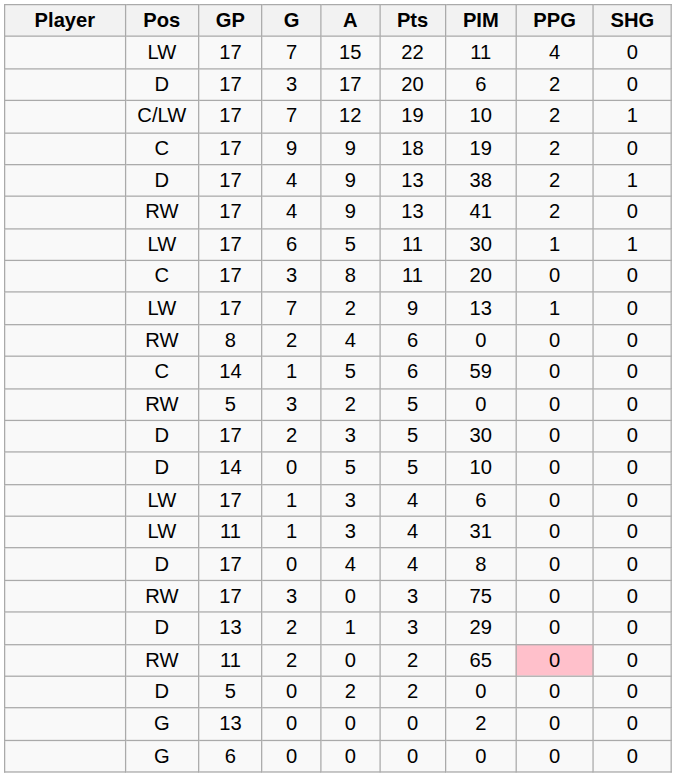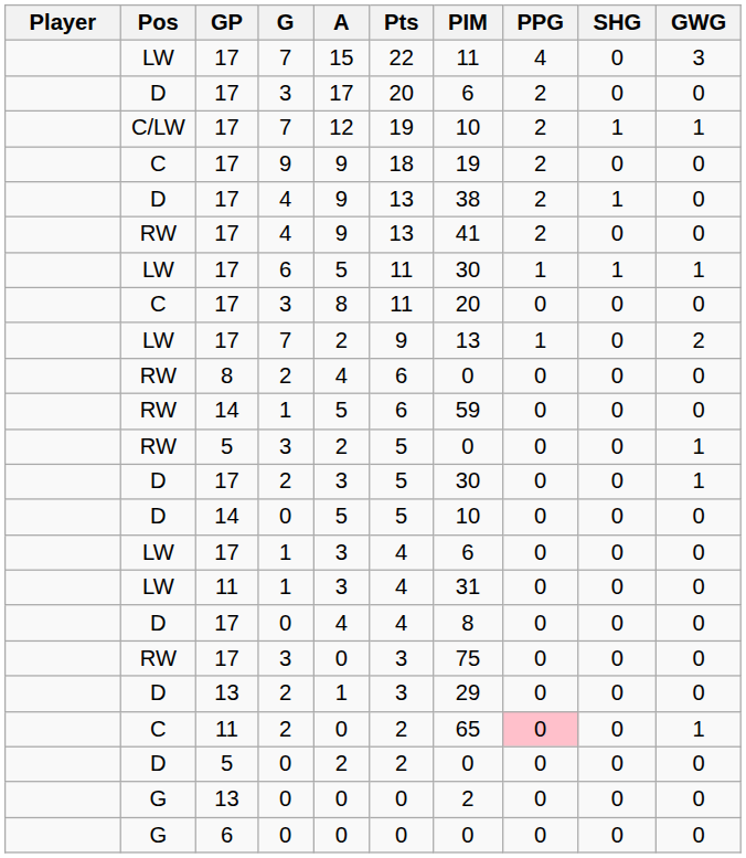 <table class="wikitable sortable" width="60%">
 <tr ALIGN="center">
 <th bgcolor="#DDDDFF" width="10%">Player</th>
 <th bgcolor="#DDDDFF" width="3%" title="Position">Pos</th>
 <th bgcolor="#DDDDFF" width="5%" title="Games played">GP</th>
 <th bgcolor="#DDDDFF" width="5%" title="Goals">G</th>
 <th bgcolor="#DDDDFF" width="5%" title="Assists">A</th>
 <th bgcolor="#DDDDFF" width="5%" title="Points">Pts</th>
 <th bgcolor="#DDDDFF" width="5%" title="Penalties in Minutes">PIM</th>
 <th bgcolor="#DDDDFF" width="5%" title="Power Play Goals">PPG</th>
 <th bgcolor="#DDDDFF" width="5%" title="Short-handed Goals">SHG</th>
+<th bgcolor="#DDDDFF" width="5%" title="Game-winning Goals">GWG</th>
 </tr>
 <tr align="center">
 <td align="right"></td>
 <td>LW</td>
 <td>17</td>
 <td>7</td>
 <td>15</td>
 <td>22</td>
 <td>11</td>
 <td>4</td>
 <td>0</td>
+<td>3</td>
 </tr>
 <tr align="center">
 <td align="right"></td>
 <td>D</td>
 <td>17</td>
 <td>3</td>
 <td>17</td>
 <td>20</td>
 <td>6</td>
 <td>2</td>
+<td>0</td>
 <td>0</td>
 </tr>
 <tr align="center">
 <td align="right"></td>
 <td>C/LW</td>
 <td>17</td>
 <td>7</td>
 <td>12</td>
 <td>19</td>
 <td>10</td>
 <td>2</td>
 <td>1</td>
+<td>1</td>
 </tr>
 <tr align="center">
 <td align="right"></td>
 <td>C</td>
 <td>17</td>
 <td>9</td>
 <td>9</td>
 <td>18</td>
 <td>19</td>
 <td>2</td>
+<td>0</td>
 <td>0</td>
 </tr>
 <tr align="center">
 <td align="right"></td>
 <td>D</td>
 <td>17</td>
 <td>4</td>
 <td>9</td>
 <td>13</td>
 <td>38</td>
 <td>2</td>
 <td>1</td>
+<td>0</td>
 </tr>
 <tr align="center">
 <td align="right"></td>
 <td>RW</td>
 <td>17</td>
 <td>4</td>
 <td>9</td>
 <td>13</td>
 <td>41</td>
 <td>2</td>
 <td>0</td>
+<td>0</td>
 </tr>
 <tr align="center">
 <td align="right"></td>
 <td>LW</td>
 <td>17</td>
 <td>6</td>
 <td>5</td>
 <td>11</td>
 <td>30</td>
+<td>1</td>
 <td>1</td>
 <td>1</td>
 </tr>
 <tr align="center">
 <td align="right"></td>
 <td>C</td>
 <td>17</td>
 <td>3</td>
 <td>8</td>
 <td>11</td>
 <td>20</td>
 <td>0</td>
 <td>0</td>
+<td>0</td>
 </tr>
 <tr align="center">
 <td align="right"></td>
 <td>LW</td>
 <td>17</td>
 <td>7</td>
 <td>2</td>
 <td>9</td>
 <td>13</td>
 <td>1</td>
 <td>0</td>
+<td>2</td>
 </tr>
 <tr align="center">
 <td align="right"></td>
 <td>RW</td>
 <td>8</td>
 <td>2</td>
 <td>4</td>
 <td>6</td>
 <td>0</td>
 <td>0</td>
 <td>0</td>
+<td>0</td>
 </tr>
 <tr align="center">
 <td align="right"></td>
-<td>C</td>
+<td>RW</td>
 <td>14</td>
 <td>1</td>
 <td>5</td>
 <td>6</td>
 <td>59</td>
+<td>0</td>
 <td>0</td>
 <td>0</td>
 </tr>
 <tr align="center">
 <td align="right"></td>
 <td>RW</td>
 <td>5</td>
 <td>3</td>
 <td>2</td>
 <td>5</td>
 <td>0</td>
 <td>0</td>
 <td>0</td>
+<td>1</td>
 </tr>
 <tr align="center">
 <td align="right"></td>
 <td>D</td>
 <td>17</td>
 <td>2</td>
 <td>3</td>
 <td>5</td>
 <td>30</td>
 <td>0</td>
 <td>0</td>
+<td>1</td>
 </tr>
 <tr align="center">
 <td align="right"></td>
 <td>D</td>
 <td>14</td>
 <td>0</td>
 <td>5</td>
 <td>5</td>
 <td>10</td>
+<td>0</td>
 <td>0</td>
 <td>0</td>
 </tr>
 <tr align="center">
 <td align="right"></td>
 <td>LW</td>
 <td>17</td>
 <td>1</td>
 <td>3</td>
 <td>4</td>
 <td>6</td>
 <td>0</td>
 <td>0</td>
+<td>0</td>
 </tr>
 <tr align="center">
 <td align="right"></td>
 <td>LW</td>
 <td>11</td>
 <td>1</td>
 <td>3</td>
 <td>4</td>
 <td>31</td>
+<td>0</td>
 <td>0</td>
 <td>0</td>
 </tr>
 <tr align="center">
 <td align="right"></td>
 <td>D</td>
 <td>17</td>
 <td>0</td>
 <td>4</td>
 <td>4</td>
 <td>8</td>
 <td>0</td>
 <td>0</td>
+<td>0</td>
 </tr>
 <tr align="center">
 <td align="right"></td>
 <td>RW</td>
 <td>17</td>
 <td>3</td>
 <td>0</td>
 <td>3</td>
 <td>75</td>
+<td>0</td>
 <td>0</td>
 <td>0</td>
 </tr>
 <tr align="center">
 <td align="right"></td>
 <td>D</td>
 <td>13</td>
 <td>2</td>
 <td>1</td>
 <td>3</td>
 <td>29</td>
 <td>0</td>
 <td>0</td>
+<td>0</td>
 </tr>
 <tr align="center">
 <td align="right"></td>
-<td>RW</td>
+<td>C</td>
 <td>11</td>
 <td>2</td>
 <td>0</td>
 <td>2</td>
 <td>65</td>
 <td style="background: pink;">0</td>
 <td>0</td>
+<td>1</td>
 </tr>
 <tr align="center">
 <td align="right"></td>
 <td>D</td>
 <td>5</td>
 <td>0</td>
 <td>2</td>
 <td>2</td>
+<td>0</td>
 <td>0</td>
 <td>0</td>
 <td>0</td>
 </tr>
 <tr align="center">
 <td align="right"></td>
 <td>G</td>
 <td>13</td>
 <td>0</td>
 <td>0</td>
 <td>0</td>
 <td>2</td>
 <td>0</td>
 <td>0</td>
+<td>0</td>
 </tr>
 <tr align="center">
 <td align="right"></td>
 <td>G</td>
 <td>6</td>
 <td>0</td>
 <td>0</td>
 <td>0</td>
 <td>0</td>
 <td>0</td>
 <td>0</td>
+<td>0</td>
 </tr>
 </table>
